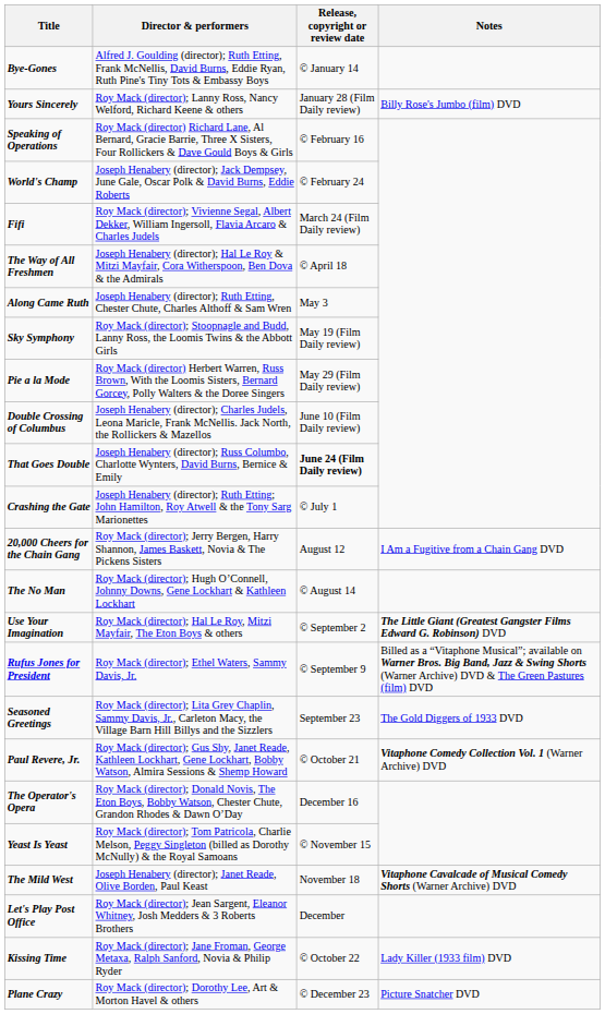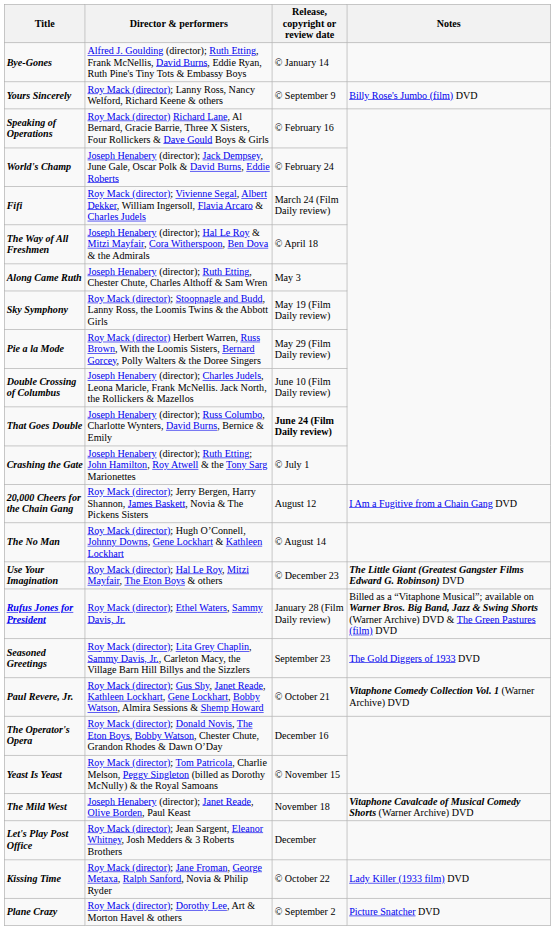 <table class="wikitable sortable" border="1">
 <tr>
 <th>Title</th>
 <th>Director & performers</th>
 <th>Release, copyright or review date</th>
 <th>Notes</th>
 </tr>
 <tr>
 <td><strong><em>Bye-Gones</em></strong></td>
 <td><a href='#'>Alfred J. Goulding</a> (director); <a href='#'>Ruth Etting</a>, Frank McNellis, <a href='#'>David Burns</a>, Eddie Ryan, Ruth Pine's Tiny Tots & Embassy Boys</td>
 <td>© January 14</td>
 </tr>
 <tr>
 <td><strong><em>Yours Sincerely</em></strong></td>
 <td><a href='#'>Roy Mack (director)</a>; Lanny Ross, Nancy Welford, Richard Keene & others</td>
-<td>January 28 (Film Daily review)</td>
+<td>© September 9</td>
 <td><a href='#'>Billy Rose's Jumbo (film)</a> DVD</td>
 </tr>
 <tr>
 <td><strong><em>Speaking of Operations</em></strong></td>
 <td><a href='#'>Roy Mack (director)</a>  <a href='#'>Richard Lane</a>, Al Bernard, Gracie Barrie, Three X Sisters, Four Rollickers & <a href='#'>Dave Gould</a> Boys & Girls</td>
 <td>© February 16</td>
 </tr>
 <tr>
 <td><strong><em>World's Champ</em></strong></td>
 <td><a href='#'>Joseph Henabery</a> (director); <a href='#'>Jack Dempsey</a>, June Gale, Oscar Polk & <a href='#'>David Burns</a>, <a href='#'>Eddie Roberts</a></td>
 <td>© February 24</td>
 </tr>
 <tr>
 <td><strong><em>Fifi</em></strong></td>
 <td><a href='#'>Roy Mack (director)</a>; <a href='#'>Vivienne Segal</a>, <a href='#'>Albert Dekker</a>, William Ingersoll, <a href='#'>Flavia Arcaro</a> & <a href='#'>Charles Judels</a></td>
 <td>March 24 (Film Daily review)</td>
 </tr>
 <tr>
 <td><strong><em>The Way of All Freshmen</em></strong></td>
 <td><a href='#'>Joseph Henabery</a> (director); <a href='#'>Hal Le Roy</a> & <a href='#'>Mitzi Mayfair</a>, <a href='#'>Cora Witherspoon</a>, <a href='#'>Ben Dova</a> & the Admirals</td>
 <td>© April 18</td>
 </tr>
 <tr>
 <td><strong><em>Along Came Ruth</em></strong></td>
 <td><a href='#'>Joseph Henabery</a> (director); <a href='#'>Ruth Etting</a>, Chester Chute, Charles Althoff & Sam Wren</td>
 <td>May 3</td>
 </tr>
 <tr>
 <td><strong><em>Sky Symphony</em></strong></td>
 <td><a href='#'>Roy Mack (director)</a>; <a href='#'>Stoopnagle and Budd</a>, Lanny Ross, the Loomis Twins & the Abbott Girls</td>
 <td>May 19 (Film Daily review)</td>
 </tr>
 <tr>
 <td><strong><em>Pie a la Mode</em></strong></td>
 <td><a href='#'>Roy Mack (director)</a>  Herbert Warren, <a href='#'>Russ Brown</a>, With the Loomis Sisters, <a href='#'>Bernard Gorcey</a>, Polly Walters & the Doree Singers</td>
 <td>May 29 (Film Daily review)</td>
 </tr>
 <tr>
 <td><strong><em>Double Crossing of Columbus</em></strong></td>
 <td><a href='#'>Joseph Henabery</a> (director); <a href='#'>Charles Judels</a>, Leona Maricle, Frank McNellis. Jack North, the Rollickers & Mazellos</td>
 <td>June 10 (Film Daily review)</td>
 </tr>
 <tr>
 <td><strong><em>That Goes Double</em></strong></td>
 <td><a href='#'>Joseph Henabery</a> (director); <a href='#'>Russ Columbo</a>, Charlotte Wynters, <a href='#'>David Burns</a>, Bernice & Emily</td>
 <td><strong>June 24 (Film Daily review)</strong></td>
 </tr>
 <tr>
 <td><strong><em>Crashing the Gate</em></strong></td>
 <td><a href='#'>Joseph Henabery</a> (director); <a href='#'>Ruth Etting</a>; <a href='#'>John Hamilton</a>, <a href='#'>Roy Atwell</a> & the <a href='#'>Tony Sarg</a> Marionettes</td>
 <td>© July 1</td>
 </tr>
 <tr>
 <td><strong><em>20,000 Cheers for the Chain Gang</em></strong></td>
 <td><a href='#'>Roy Mack (director)</a>; Jerry Bergen, Harry Shannon, <a href='#'>James Baskett</a>, Novia & The Pickens Sisters</td>
 <td>August 12</td>
 <td><a href='#'>I Am a Fugitive from a Chain Gang</a> DVD</td>
 </tr>
 <tr>
 <td><strong><em>The No Man</em></strong></td>
 <td><a href='#'>Roy Mack (director)</a>; Hugh O’Connell, <a href='#'>Johnny Downs</a>, <a href='#'>Gene Lockhart</a> & <a href='#'>Kathleen Lockhart</a></td>
 <td>© August 14</td>
 </tr>
 <tr>
 <td><strong><em>Use Your Imagination</em></strong></td>
 <td><a href='#'>Roy Mack (director)</a>; <a href='#'>Hal Le Roy</a>, <a href='#'>Mitzi Mayfair</a>, <a href='#'>The Eton Boys</a> & others</td>
-<td>© September 2</td>
+<td>© December 23</td>
 <td><strong><em>The Little Giant (Greatest Gangster Films Edward G. Robinson) </em></strong> DVD</td>
 </tr>
 <tr>
 <td><strong><em><a href='#'>Rufus Jones for President</a></em></strong></td>
 <td><a href='#'>Roy Mack (director)</a>; <a href='#'>Ethel Waters</a>, <a href='#'>Sammy Davis, Jr.</a></td>
-<td>© September 9</td>
+<td>January 28 (Film Daily review)</td>
 <td>Billed as a “Vitaphone Musical”; available on <strong><em>Warner Bros. Big Band, Jazz & Swing Shorts</em></strong> (Warner Archive) DVD & <a href='#'>The Green Pastures (film)</a> DVD</td>
 </tr>
 <tr>
 <td><strong><em>Seasoned Greetings</em></strong></td>
 <td><a href='#'>Roy Mack (director)</a>; <a href='#'>Lita Grey Chaplin</a>, <a href='#'>Sammy Davis, Jr.</a>, Carleton Macy, the Village Barn Hill Billys and the Sizzlers</td>
 <td>September 23</td>
 <td><a href='#'>The Gold Diggers of 1933</a> DVD</td>
 </tr>
 <tr>
 <td><strong><em>Paul Revere, Jr. </em></strong></td>
 <td><a href='#'>Roy Mack (director)</a>; <a href='#'>Gus Shy</a>, <a href='#'>Janet Reade</a>, <a href='#'>Kathleen Lockhart</a>, <a href='#'>Gene Lockhart</a>, <a href='#'>Bobby Watson</a>, Almira Sessions & <a href='#'>Shemp Howard</a></td>
 <td>© October 21</td>
 <td><strong><em>Vitaphone Comedy Collection Vol. 1</em></strong> (Warner Archive) DVD</td>
 </tr>
 <tr>
 <td><strong><em>The Operator's Opera</em></strong></td>
 <td><a href='#'>Roy Mack (director)</a>; <a href='#'>Donald Novis</a>, <a href='#'>The Eton Boys</a>, <a href='#'>Bobby Watson</a>, Chester Chute, Grandon Rhodes & Dawn O’Day</td>
 <td>December 16</td>
 </tr>
 <tr>
 <td><strong><em>Yeast Is Yeast</em></strong></td>
 <td><a href='#'>Roy Mack (director)</a>; <a href='#'>Tom Patricola</a>, Charlie Melson, <a href='#'>Peggy Singleton</a> (billed as Dorothy McNully) & the Royal Samoans</td>
 <td>© November 15</td>
 </tr>
 <tr>
 <td><strong><em>The Mild West</em></strong></td>
 <td><a href='#'>Joseph Henabery</a> (director); <a href='#'>Janet Reade</a>, <a href='#'>Olive Borden</a>, Paul Keast</td>
 <td>November 18</td>
 <td><strong><em>Vitaphone Cavalcade of Musical Comedy Shorts</em></strong> (Warner Archive) DVD</td>
 </tr>
 <tr>
 <td><strong><em>Let's Play Post Office</em></strong></td>
 <td><a href='#'>Roy Mack (director)</a>; Jean Sargent, <a href='#'>Eleanor Whitney</a>, Josh Medders & 3 Roberts Brothers</td>
 <td>December</td>
 </tr>
 <tr>
 <td><strong><em>Kissing Time</em></strong></td>
 <td><a href='#'>Roy Mack (director)</a>; <a href='#'>Jane Froman</a>, <a href='#'>George Metaxa</a>, <a href='#'>Ralph Sanford</a>, Novia & Philip Ryder</td>
 <td>© October 22</td>
 <td><a href='#'>Lady Killer (1933 film)</a> DVD</td>
 </tr>
 <tr>
 <td><strong><em>Plane Crazy</em></strong></td>
 <td><a href='#'>Roy Mack (director)</a>; <a href='#'>Dorothy Lee</a>, Art & Morton Havel & others</td>
-<td>© December 23</td>
+<td>© September 2</td>
 <td><a href='#'>Picture Snatcher</a> DVD</td>
 </tr>
 </table>
